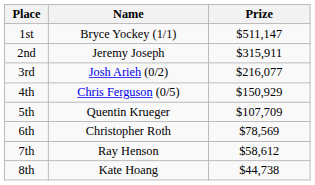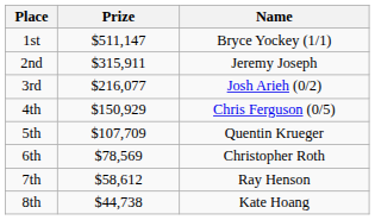 <table class="wikitable">
 <tr>
 <th width="50">Place</th>
+<th width="125">Prize</th>
 <th width="200">Name</th>
-<th width="125">Prize</th>
 </tr>
 <tr>
 <td align = "center">1st</td>
+<td align = "center">$511,147</td>
 <td align = "center">Bryce Yockey (1/1)</td>
-<td align = "center">$511,147</td>
 </tr>
 <tr>
 <td align = "center">2nd</td>
+<td align = "center">$315,911</td>
 <td align = "center">Jeremy Joseph</td>
-<td align = "center">$315,911</td>
 </tr>
 <tr>
 <td align = "center">3rd</td>
+<td align = "center">$216,077</td>
 <td align = "center"><a href='#'>Josh Arieh</a> (0/2)</td>
-<td align = "center">$216,077</td>
 </tr>
 <tr>
 <td align = "center">4th</td>
+<td align = "center">$150,929</td>
 <td align = "center"><a href='#'>Chris Ferguson</a> (0/5)</td>
-<td align = "center">$150,929</td>
 </tr>
 <tr>
 <td align = "center">5th</td>
+<td align = "center">$107,709</td>
 <td align = "center">Quentin Krueger</td>
-<td align = "center">$107,709</td>
 </tr>
 <tr>
 <td align = "center">6th</td>
+<td align = "center">$78,569</td>
 <td align = "center">Christopher Roth</td>
-<td align = "center">$78,569</td>
 </tr>
 <tr>
 <td align = "center">7th</td>
+<td align = "center">$58,612</td>
 <td align = "center">Ray Henson</td>
-<td align = "center">$58,612</td>
 </tr>
 <tr>
 <td align = "center">8th</td>
+<td align = "center">$44,738</td>
 <td align = "center">Kate Hoang</td>
-<td align = "center">$44,738</td>
 </tr>
 </table>
